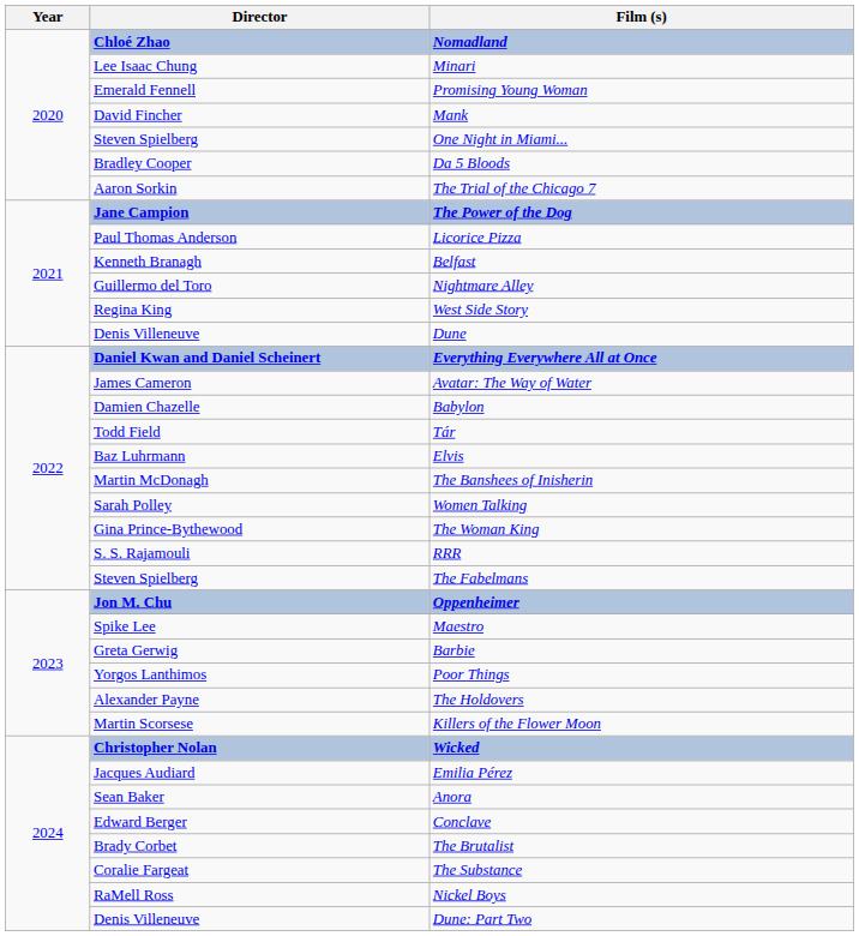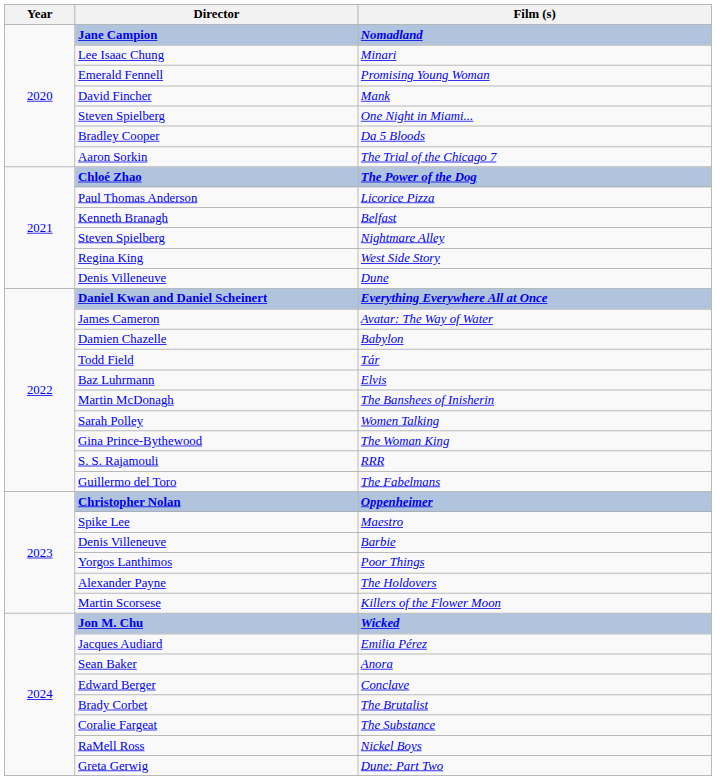 <table class="wikitable" width="70%">
 <tr style="background:#bebebe;">
 <th style="width:5%;">Year</th>
 <th style="width:20%;">Director</th>
 <th style="width:25%;">Film (s)</th>
 </tr>
 <tr>
 <td rowspan="7" style="text-align:center;"><a href='#'>2020</a> <br></td>
-<td style="background:#B0C4DE;"><strong><a href='#'>Chloé Zhao</a></strong></td>
+<td style="background:#B0C4DE;"><strong><a href='#'>Jane Campion</a></strong></td>
 <td style="background:#B0C4DE;"><strong><em><a href='#'>Nomadland</a></em></strong></td>
 </tr>
 <tr>
 <td><a href='#'>Lee Isaac Chung</a></td>
 <td><em><a href='#'>Minari</a></em></td>
 </tr>
 <tr>
 <td><a href='#'>Emerald Fennell</a></td>
 <td><em><a href='#'>Promising Young Woman</a></em></td>
 </tr>
 <tr>
 <td><a href='#'>David Fincher</a></td>
 <td><em><a href='#'>Mank</a></em></td>
 </tr>
 <tr>
 <td><a href='#'>Steven Spielberg</a></td>
 <td><em><a href='#'>One Night in Miami...</a></em></td>
 </tr>
 <tr>
 <td><a href='#'>Bradley Cooper</a></td>
 <td><em><a href='#'>Da 5 Bloods</a></em></td>
 </tr>
 <tr>
 <td><a href='#'>Aaron Sorkin</a></td>
 <td><em><a href='#'>The Trial of the Chicago 7</a></em></td>
 </tr>
 <tr>
 <td rowspan="6" style="text-align:center;"><a href='#'>2021</a> <br></td>
-<td style="background:#B0C4DE;"><strong><a href='#'>Jane Campion</a></strong></td>
+<td style="background:#B0C4DE;"><strong><a href='#'>Chloé Zhao</a></strong></td>
 <td style="background:#B0C4DE;"><strong><em><a href='#'>The Power of the Dog</a></em></strong></td>
 </tr>
 <tr>
 <td><a href='#'>Paul Thomas Anderson</a></td>
 <td><em><a href='#'>Licorice Pizza</a></em></td>
 </tr>
 <tr>
 <td><a href='#'>Kenneth Branagh</a></td>
 <td><em><a href='#'>Belfast</a></em></td>
 </tr>
 <tr>
-<td><a href='#'>Guillermo del Toro</a></td>
+<td><a href='#'>Steven Spielberg</a></td>
 <td><em><a href='#'>Nightmare Alley</a></em></td>
 </tr>
 <tr>
 <td><a href='#'>Regina King</a></td>
 <td><em><a href='#'>West Side Story</a></em></td>
 </tr>
 <tr>
 <td><a href='#'>Denis Villeneuve</a></td>
 <td><em><a href='#'>Dune</a></em></td>
 </tr>
 <tr>
 <td rowspan="10" style="text-align:center;"><a href='#'>2022</a> <br></td>
 <td style="background:#B0C4DE;"><strong><a href='#'>Daniel Kwan and Daniel Scheinert</a> </strong></td>
 <td style="background:#B0C4DE;"><strong><em><a href='#'>Everything Everywhere All at Once</a></em></strong></td>
 </tr>
 <tr>
 <td><a href='#'>James Cameron</a></td>
 <td><em><a href='#'>Avatar: The Way of Water</a></em></td>
 </tr>
 <tr>
 <td><a href='#'>Damien Chazelle</a></td>
 <td><em><a href='#'>Babylon</a></em></td>
 </tr>
 <tr>
 <td><a href='#'>Todd Field</a></td>
 <td><em><a href='#'>Tár</a></em></td>
 </tr>
 <tr>
 <td><a href='#'>Baz Luhrmann</a></td>
 <td><em><a href='#'>Elvis</a></em></td>
 </tr>
 <tr>
 <td><a href='#'>Martin McDonagh</a></td>
 <td><em><a href='#'>The Banshees of Inisherin</a></em></td>
 </tr>
 <tr>
 <td><a href='#'>Sarah Polley</a></td>
 <td><em><a href='#'>Women Talking</a></em></td>
 </tr>
 <tr>
 <td><a href='#'>Gina Prince-Bythewood</a></td>
 <td><em><a href='#'>The Woman King</a></em></td>
 </tr>
 <tr>
 <td><a href='#'>S. S. Rajamouli</a></td>
 <td><em><a href='#'>RRR</a></em></td>
 </tr>
 <tr>
-<td><a href='#'>Steven Spielberg</a></td>
+<td><a href='#'>Guillermo del Toro</a></td>
 <td><em><a href='#'>The Fabelmans</a></em></td>
 </tr>
 <tr>
 <td rowspan="6" style="text-align:center;"><a href='#'>2023</a> <br></td>
-<td style="background:#B0C4DE;"><strong><a href='#'>Jon M. Chu</a></strong></td>
+<td style="background:#B0C4DE;"><strong><a href='#'>Christopher Nolan</a></strong></td>
 <td style="background:#B0C4DE;"><strong><em><a href='#'>Oppenheimer</a></em></strong></td>
 </tr>
 <tr>
 <td><a href='#'>Spike Lee</a></td>
 <td><em><a href='#'>Maestro</a></em></td>
 </tr>
 <tr>
-<td><a href='#'>Greta Gerwig</a></td>
+<td><a href='#'>Denis Villeneuve</a></td>
 <td><em><a href='#'>Barbie</a></em></td>
 </tr>
 <tr>
 <td><a href='#'>Yorgos Lanthimos</a></td>
 <td><em><a href='#'>Poor Things</a></em></td>
 </tr>
 <tr>
 <td><a href='#'>Alexander Payne</a></td>
 <td><em><a href='#'>The Holdovers</a></em></td>
 </tr>
 <tr>
 <td><a href='#'>Martin Scorsese</a></td>
 <td><em><a href='#'>Killers of the Flower Moon</a></em></td>
 </tr>
 <tr>
 <td rowspan="8" style="text-align:center;"><a href='#'>2024</a> <br></td>
-<td style="background:#B0C4DE;"><strong><a href='#'>Christopher Nolan</a></strong></td>
+<td style="background:#B0C4DE;"><strong><a href='#'>Jon M. Chu</a></strong></td>
 <td style="background:#B0C4DE;"><strong><em><a href='#'>Wicked</a></em></strong></td>
 </tr>
 <tr>
 <td><a href='#'>Jacques Audiard</a></td>
 <td><em><a href='#'>Emilia Pérez</a></em></td>
 </tr>
 <tr>
 <td><a href='#'>Sean Baker</a></td>
 <td><em><a href='#'>Anora</a></em></td>
 </tr>
 <tr>
 <td><a href='#'>Edward Berger</a></td>
 <td><em><a href='#'>Conclave</a></em></td>
 </tr>
 <tr>
 <td><a href='#'>Brady Corbet</a></td>
 <td><em><a href='#'>The Brutalist</a></em></td>
 </tr>
 <tr>
 <td><a href='#'>Coralie Fargeat</a></td>
 <td><em><a href='#'>The Substance</a></em></td>
 </tr>
 <tr>
 <td><a href='#'>RaMell Ross</a></td>
 <td><em><a href='#'>Nickel Boys</a></em></td>
 </tr>
 <tr>
-<td><a href='#'>Denis Villeneuve</a></td>
+<td><a href='#'>Greta Gerwig</a></td>
 <td><em><a href='#'>Dune: Part Two</a></em></td>
 </tr>
 </table>
